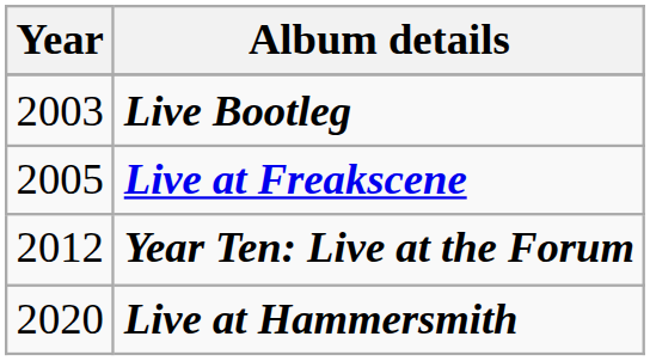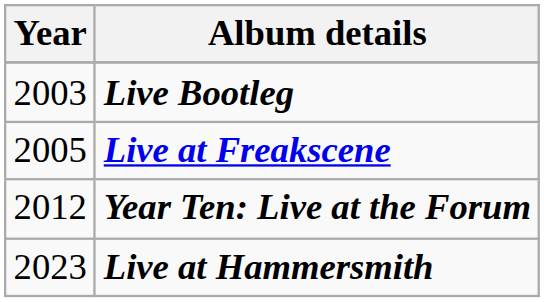 <table class="wikitable">
 <tr>
 <th colspan=1>Year</th>
 <th colspan=1>Album details</th>
 </tr>
 <tr style=font-size:smaller;>
 </tr>
 <tr>
 <td>2003</td>
 <td><strong><em>Live Bootleg</em></strong></td>
 </tr>
 <tr>
 <td>2005</td>
 <td><strong><em><a href='#'>Live at Freakscene</a></em></strong></td>
 </tr>
 <tr>
 <td>2012</td>
 <td><strong><em>Year Ten: Live at the Forum</em></strong></td>
 </tr>
 <tr>
-<td>2020</td>
+<td>2023</td>
 <td><strong><em>Live at Hammersmith</em></strong></td>
 </tr>
 </table>
